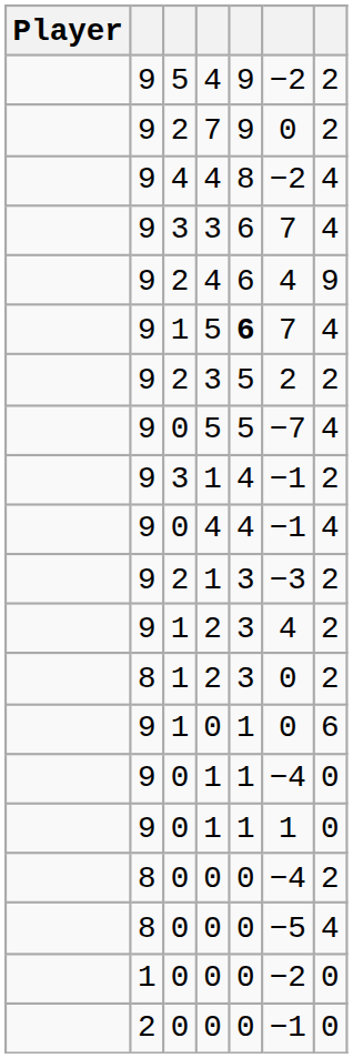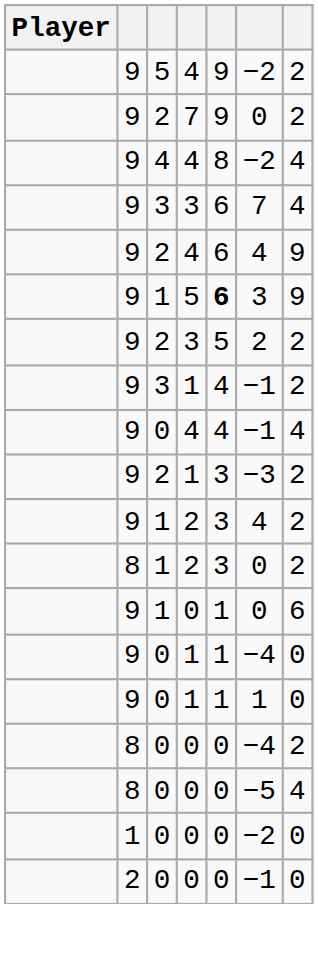 <table class="wikitable sortable" style="text-align:center;">
 <tr>
 <th>Player</th>
 <th></th>
 <th></th>
 <th></th>
 <th></th>
 <th data-sort-type="number"></th>
 <th></th>
 </tr>
 <tr>
 <td></td>
 <td>9</td>
 <td>5</td>
 <td>4</td>
 <td>9</td>
 <td>−2</td>
 <td>2</td>
 </tr>
 <tr>
 <td></td>
 <td>9</td>
 <td>2</td>
 <td>7</td>
 <td>9</td>
 <td>0</td>
 <td>2</td>
 </tr>
 <tr>
 <td></td>
 <td>9</td>
 <td>4</td>
 <td>4</td>
 <td>8</td>
 <td>−2</td>
 <td>4</td>
 </tr>
 <tr>
 <td></td>
 <td>9</td>
 <td>3</td>
 <td>3</td>
 <td>6</td>
 <td>7</td>
 <td>4</td>
 </tr>
 <tr>
 <td></td>
 <td>9</td>
 <td>2</td>
 <td>4</td>
 <td>6</td>
 <td>4</td>
 <td>9</td>
 </tr>
 <tr>
 <td></td>
 <td>9</td>
 <td>1</td>
 <td>5</td>
 <td><strong>6</strong></td>
-<td>7</td>
-<td>4</td>
+<td>3</td>
+<td>9</td>
 </tr>
 <tr>
 <td></td>
 <td>9</td>
 <td>2</td>
 <td>3</td>
 <td>5</td>
 <td>2</td>
 <td>2</td>
-</tr>
-<tr>
-<td></td>
-<td>9</td>
-<td>0</td>
-<td>5</td>
-<td>5</td>
-<td>−7</td>
-<td>4</td>
 </tr>
 <tr>
 <td></td>
 <td>9</td>
 <td>3</td>
 <td>1</td>
 <td>4</td>
 <td>−1</td>
 <td>2</td>
 </tr>
 <tr>
 <td></td>
 <td>9</td>
 <td>0</td>
 <td>4</td>
 <td>4</td>
 <td>−1</td>
 <td>4</td>
 </tr>
 <tr>
 <td></td>
 <td>9</td>
 <td>2</td>
 <td>1</td>
 <td>3</td>
 <td>−3</td>
 <td>2</td>
 </tr>
 <tr>
 <td></td>
 <td>9</td>
 <td>1</td>
 <td>2</td>
 <td>3</td>
 <td>4</td>
 <td>2</td>
 </tr>
 <tr>
 <td></td>
 <td>8</td>
 <td>1</td>
 <td>2</td>
 <td>3</td>
 <td>0</td>
 <td>2</td>
 </tr>
 <tr>
 <td></td>
 <td>9</td>
 <td>1</td>
 <td>0</td>
 <td>1</td>
 <td>0</td>
 <td>6</td>
 </tr>
 <tr>
 <td></td>
 <td>9</td>
 <td>0</td>
 <td>1</td>
 <td>1</td>
 <td>−4</td>
 <td>0</td>
 </tr>
 <tr>
 <td></td>
 <td>9</td>
 <td>0</td>
 <td>1</td>
 <td>1</td>
 <td>1</td>
 <td>0</td>
 </tr>
 <tr>
 <td></td>
 <td>8</td>
 <td>0</td>
 <td>0</td>
 <td>0</td>
 <td>−4</td>
 <td>2</td>
 </tr>
 <tr>
 <td></td>
 <td>8</td>
 <td>0</td>
 <td>0</td>
 <td>0</td>
 <td>−5</td>
 <td>4</td>
 </tr>
 <tr>
 <td></td>
 <td>1</td>
 <td>0</td>
 <td>0</td>
 <td>0</td>
 <td>−2</td>
 <td>0</td>
 </tr>
 <tr>
 <td></td>
 <td>2</td>
 <td>0</td>
 <td>0</td>
 <td>0</td>
 <td>−1</td>
 <td>0</td>
 </tr>
 </table>
